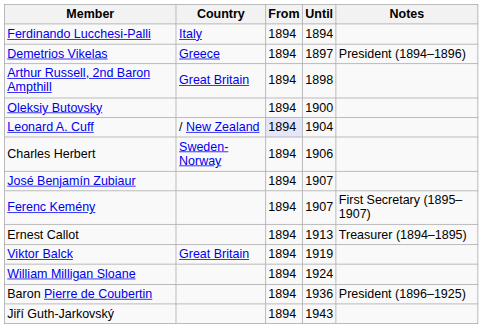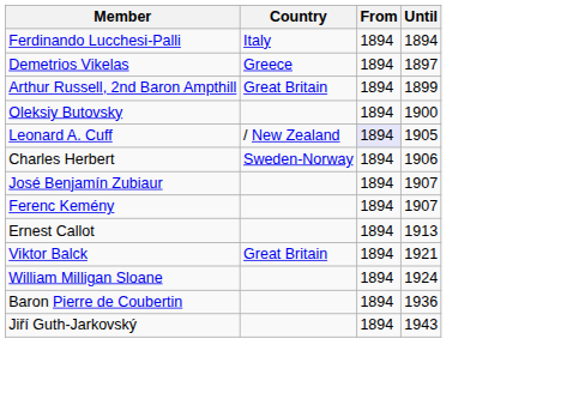 <table class="sortable wikitable">
 <tr>
 <th>Member</th>
 <th>Country</th>
 <th>From</th>
 <th>Until</th>
-<th>Notes</th>
 </tr>
 <tr>
 <td><a href='#'>Ferdinando Lucchesi-Palli</a></td>
 <td> <a href='#'>Italy</a></td>
 <td>1894</td>
 <td>1894</td>
-<td></td>
 </tr>
 <tr>
 <td><a href='#'>Demetrios Vikelas</a></td>
 <td> <a href='#'>Greece</a></td>
 <td>1894</td>
 <td>1897</td>
-<td>President (1894–1896)</td>
 </tr>
 <tr>
 <td><a href='#'>Arthur Russell, 2nd Baron Ampthill</a></td>
 <td> <a href='#'>Great Britain</a></td>
 <td>1894</td>
-<td>1898</td>
-<td></td>
+<td>1899</td>
 </tr>
 <tr>
 <td><a href='#'>Oleksiy Butovsky</a></td>
 <td></td>
 <td>1894</td>
 <td>1900</td>
-<td></td>
 </tr>
 <tr>
 <td><a href='#'>Leonard A. Cuff</a></td>
 <td>/ <a href='#'>New Zealand</a></td>
 <td style="background: lavender;">1894</td>
-<td>1904</td>
-<td></td>
+<td>1905</td>
 </tr>
 <tr>
 <td>Charles Herbert</td>
 <td> <a href='#'>Sweden-Norway</a></td>
 <td>1894</td>
 <td>1906</td>
-<td></td>
 </tr>
 <tr>
 <td><a href='#'>José Benjamín Zubiaur</a></td>
 <td></td>
 <td>1894</td>
 <td>1907</td>
-<td></td>
 </tr>
 <tr>
 <td><a href='#'>Ferenc Kemény</a></td>
 <td></td>
 <td>1894</td>
 <td>1907</td>
-<td>First Secretary (1895–1907)</td>
 </tr>
 <tr>
 <td>Ernest Callot</td>
 <td></td>
 <td>1894</td>
 <td>1913</td>
-<td>Treasurer (1894–1895)</td>
 </tr>
 <tr>
 <td><a href='#'>Viktor Balck</a></td>
 <td> <a href='#'>Great Britain</a></td>
 <td>1894</td>
-<td>1919</td>
-<td></td>
+<td>1921</td>
 </tr>
 <tr>
 <td><a href='#'>William Milligan Sloane</a></td>
 <td></td>
 <td>1894</td>
 <td>1924</td>
-<td></td>
 </tr>
 <tr>
 <td>Baron <a href='#'>Pierre de Coubertin</a></td>
 <td></td>
 <td>1894</td>
 <td>1936</td>
-<td>President (1896–1925)</td>
 </tr>
 <tr>
 <td>Jiří Guth-Jarkovský</td>
 <td></td>
 <td>1894</td>
 <td>1943</td>
-<td></td>
 </tr>
 </table>
